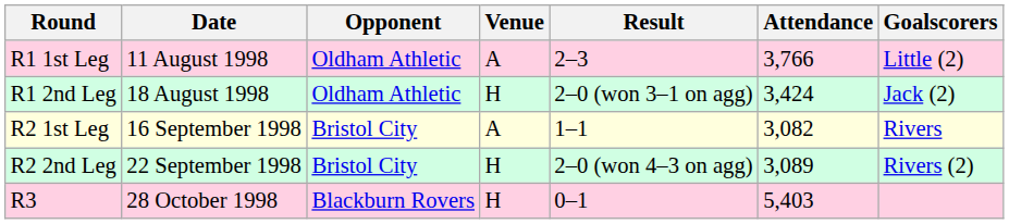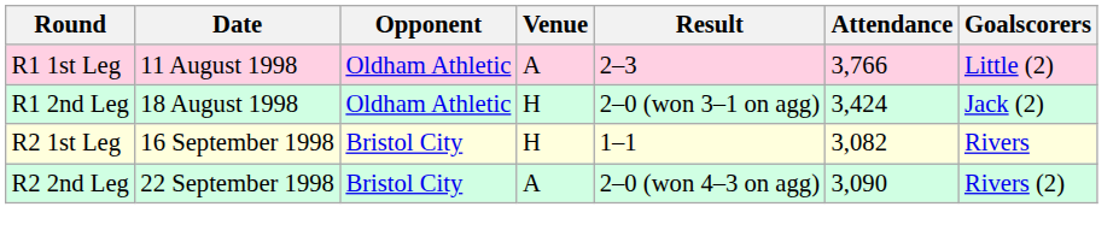 <table class="wikitable">
 <tr>
 <th>Round</th>
 <th>Date</th>
 <th>Opponent</th>
 <th>Venue</th>
 <th>Result</th>
 <th>Attendance</th>
 <th>Goalscorers</th>
 </tr>
 <tr style="background-color: #ffd0e3;">
 <td>R1 1st Leg</td>
 <td>11 August 1998</td>
 <td><a href='#'>Oldham Athletic</a></td>
 <td>A</td>
 <td>2–3</td>
 <td>3,766</td>
 <td><a href='#'>Little</a> (2)</td>
 </tr>
 <tr style="background-color: #d0ffe3;">
 <td>R1 2nd Leg</td>
 <td>18 August 1998</td>
 <td><a href='#'>Oldham Athletic</a></td>
 <td>H</td>
 <td>2–0 (won 3–1 on agg)</td>
 <td>3,424</td>
 <td><a href='#'>Jack</a> (2)</td>
 </tr>
 <tr style="background-color: #ffffdd;">
 <td>R2 1st Leg</td>
 <td>16 September 1998</td>
 <td><a href='#'>Bristol City</a></td>
-<td>A</td>
+<td>H</td>
 <td>1–1</td>
 <td>3,082</td>
 <td><a href='#'>Rivers</a></td>
 </tr>
 <tr style="background-color: #d0ffe3;">
 <td>R2 2nd Leg</td>
 <td>22 September 1998</td>
 <td><a href='#'>Bristol City</a></td>
-<td>H</td>
+<td>A</td>
 <td>2–0 (won 4–3 on agg)</td>
-<td>3,089</td>
+<td>3,090</td>
 <td><a href='#'>Rivers</a> (2)</td>
 </tr>
-<tr style="background-color: #ffd0e3;">
-<td>R3</td>
-<td>28 October 1998</td>
-<td><a href='#'>Blackburn Rovers</a></td>
-<td>H</td>
-<td>0–1</td>
-<td>5,403</td>
-<td></td>
-</tr>
 </table>
